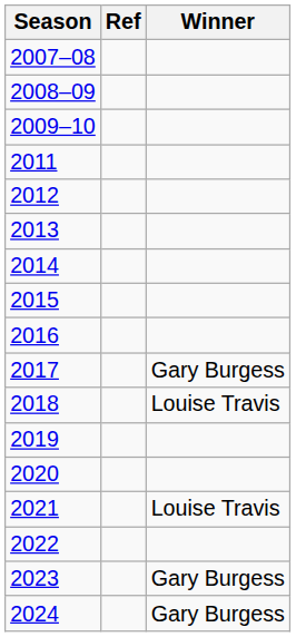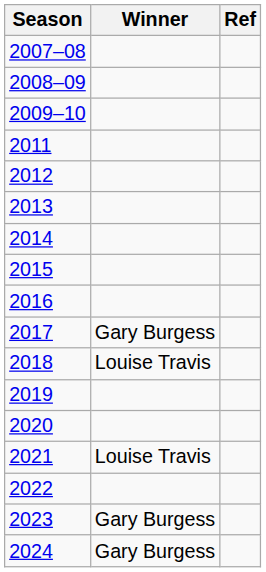 <table class="wikitable collapsible">
 <tr>
 <th>Season</th>
+<th>Winner</th>
 <th>Ref</th>
-<th>Winner</th>
 </tr>
 <tr>
 <td><a href='#'>2007–08</a></td>
 <td></td>
 <td></td>
 </tr>
 <tr>
 <td><a href='#'>2008–09</a></td>
 <td></td>
 <td></td>
 </tr>
 <tr>
 <td><a href='#'>2009–10</a></td>
 <td></td>
 <td></td>
 </tr>
 <tr>
 <td><a href='#'>2011</a></td>
 <td></td>
 <td></td>
 </tr>
 <tr>
 <td><a href='#'>2012</a></td>
 <td></td>
 <td></td>
 </tr>
 <tr>
 <td><a href='#'>2013</a></td>
 <td></td>
 <td></td>
 </tr>
 <tr>
 <td><a href='#'>2014</a></td>
 <td></td>
 <td></td>
 </tr>
 <tr>
 <td><a href='#'>2015</a></td>
 <td></td>
 <td></td>
 </tr>
 <tr>
 <td><a href='#'>2016</a></td>
 <td></td>
 <td></td>
 </tr>
 <tr>
 <td><a href='#'>2017</a></td>
+<td>Gary Burgess</td>
 <td></td>
-<td>Gary Burgess</td>
 </tr>
 <tr>
 <td><a href='#'>2018</a></td>
+<td>Louise Travis</td>
 <td></td>
-<td>Louise Travis</td>
 </tr>
 <tr>
 <td><a href='#'>2019</a></td>
 <td></td>
 <td></td>
 </tr>
 <tr>
 <td><a href='#'>2020</a></td>
 <td></td>
 <td></td>
 </tr>
 <tr>
 <td><a href='#'>2021</a></td>
+<td>Louise Travis</td>
 <td></td>
-<td>Louise Travis</td>
 </tr>
 <tr>
 <td><a href='#'>2022</a></td>
 <td></td>
 <td></td>
 </tr>
 <tr>
 <td><a href='#'>2023</a></td>
+<td>Gary Burgess</td>
 <td></td>
-<td>Gary Burgess</td>
 </tr>
 <tr>
 <td><a href='#'>2024</a></td>
+<td>Gary Burgess</td>
 <td></td>
-<td>Gary Burgess</td>
 </tr>
 </table>
